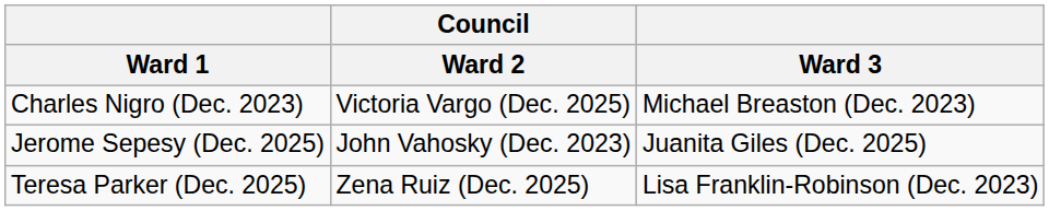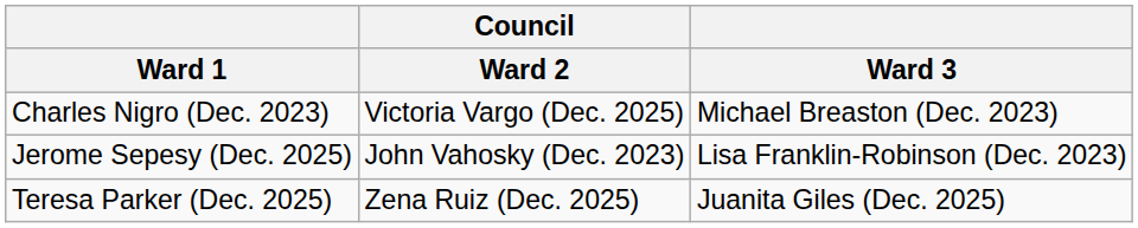 <table class="wikitable">
 <tr>
 <th></th>
 <th>Council</th>
 <th></th>
 </tr>
 <tr>
 <th>Ward 1</th>
 <th>Ward 2</th>
 <th>Ward 3</th>
 </tr>
 <tr>
 <td>Charles Nigro (Dec. 2023)</td>
 <td>Victoria Vargo (Dec. 2025)</td>
 <td>Michael Breaston (Dec. 2023)</td>
 </tr>
 <tr>
 <td>Jerome Sepesy (Dec. 2025)</td>
 <td>John Vahosky (Dec. 2023)</td>
-<td>Juanita Giles (Dec. 2025)</td>
+<td>Lisa Franklin-Robinson (Dec. 2023)</td>
 </tr>
 <tr>
 <td>Teresa Parker (Dec. 2025)</td>
 <td>Zena Ruiz (Dec. 2025)</td>
-<td>Lisa Franklin-Robinson (Dec. 2023)</td>
+<td>Juanita Giles (Dec. 2025)</td>
 </tr>
 </table>
